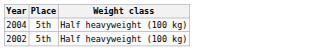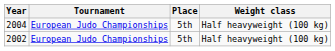 <table class=wikitable>
 <tr>
 <th>Year</th>
+<th>Tournament</th>
 <th>Place</th>
 <th>Weight class</th>
 </tr>
 <tr>
 <td>2004</td>
+<td><a href='#'>European Judo Championships</a></td>
 <td align="center">5th</td>
 <td>Half heavyweight (100 kg)</td>
 </tr>
 <tr>
 <td>2002</td>
+<td><a href='#'>European Judo Championships</a></td>
 <td align="center">5th</td>
 <td>Half heavyweight (100 kg)</td>
 </tr>
 </table>
